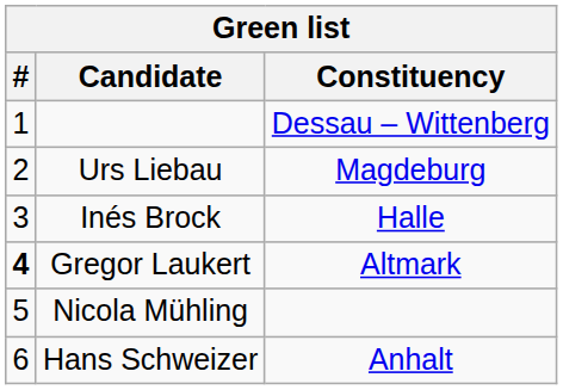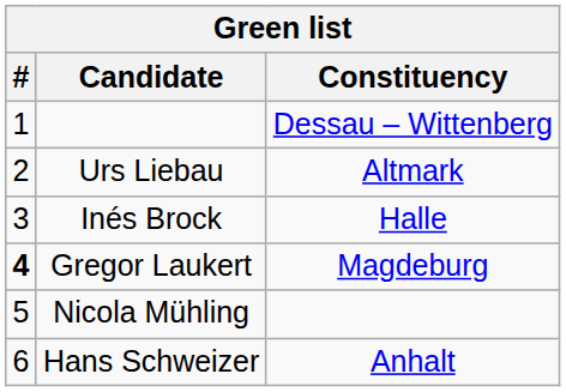 <table class="wikitable mw-collapsible mw-collapsed" style="text-align:center">
 <tr>
 <th colspan=3>Green list</th>
 </tr>
 <tr>
 <th>#</th>
 <th>Candidate</th>
 <th>Constituency</th>
 </tr>
 <tr>
 <td>1</td>
 <td></td>
 <td><a href='#'>Dessau – Wittenberg</a></td>
 </tr>
 <tr>
 <td>2</td>
 <td>Urs Liebau</td>
-<td><a href='#'>Magdeburg</a></td>
+<td><a href='#'>Altmark</a></td>
 </tr>
 <tr>
 <td>3</td>
 <td>Inés Brock</td>
 <td><a href='#'>Halle</a></td>
 </tr>
 <tr>
 <td><strong>4</strong></td>
 <td>Gregor Laukert</td>
-<td><a href='#'>Altmark</a></td>
+<td><a href='#'>Magdeburg</a></td>
 </tr>
 <tr>
 <td>5</td>
 <td>Nicola Mühling</td>
 <td></td>
 </tr>
 <tr>
 <td>6</td>
 <td>Hans Schweizer</td>
 <td><a href='#'>Anhalt</a></td>
 </tr>
 </table>
